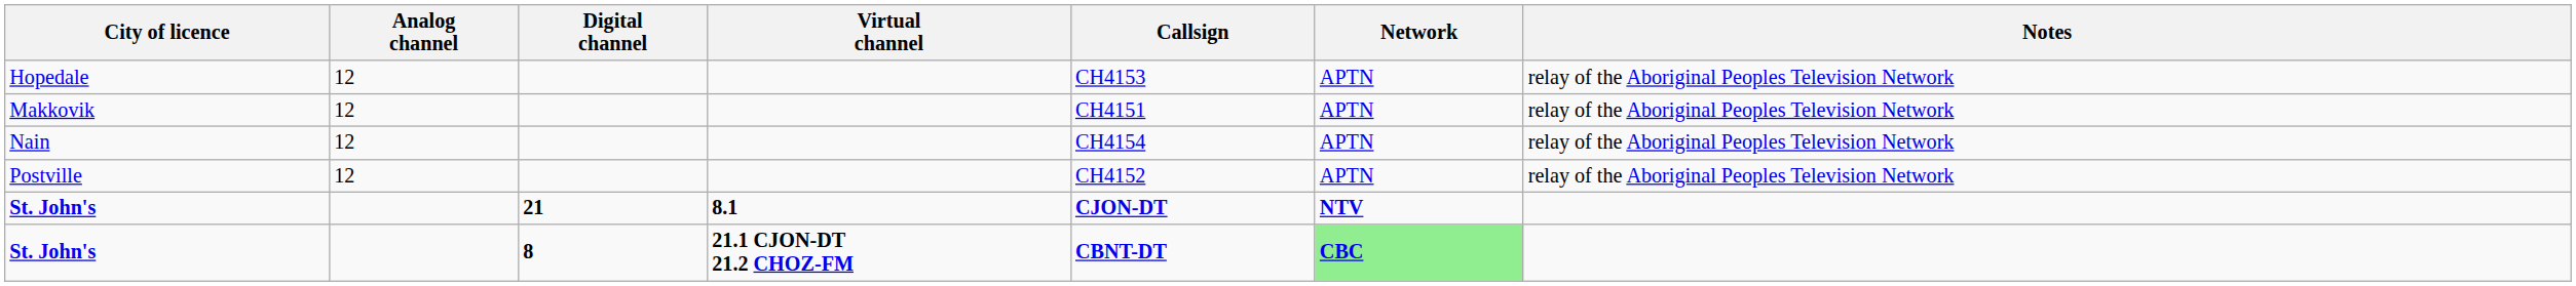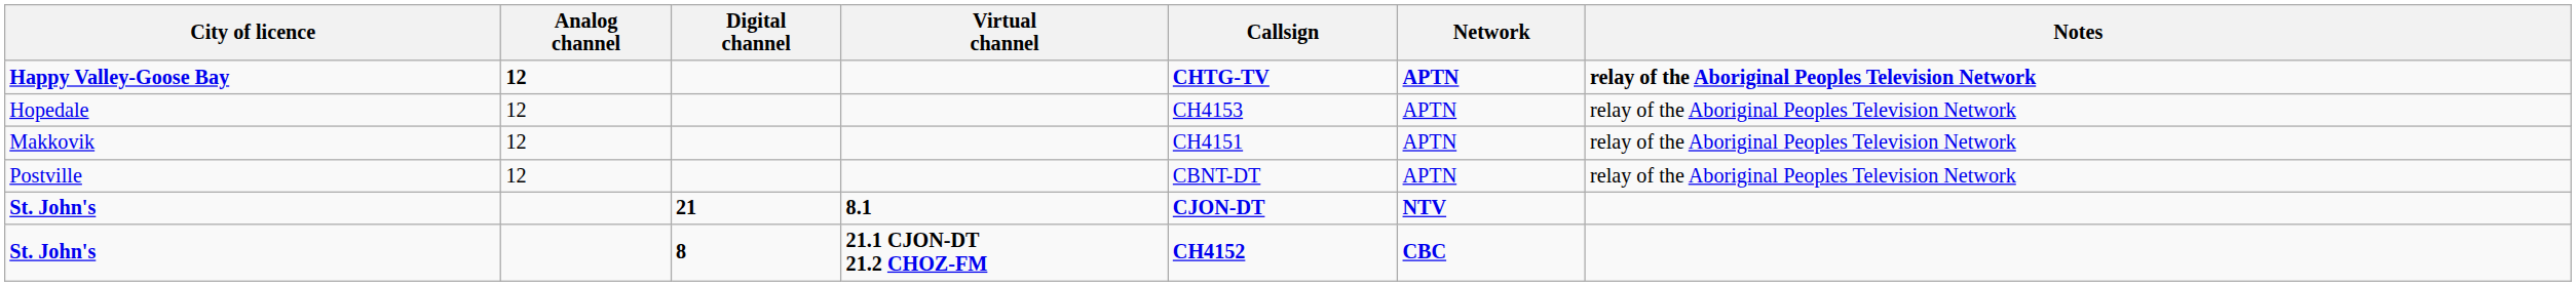 <table class="sortable wikitable" width="100%">
 <tr>
 <th>City of licence</th>
 <th>Analog<br>channel</th>
 <th>Digital<br>channel</th>
 <th>Virtual<br>channel</th>
 <th>Callsign</th>
 <th>Network</th>
 <th>Notes</th>
+</tr>
+<tr style="font-weight: bold;">
+<td><a href='#'>Happy Valley-Goose Bay</a></td>
+<td>12</td>
+<td></td>
+<td></td>
+<td><a href='#'>CHTG-TV</a></td>
+<td><a href='#'>APTN</a></td>
+<td>relay of the <a href='#'>Aboriginal Peoples Television Network</a></td>
 </tr>
 <tr>
 <td><a href='#'>Hopedale</a></td>
 <td>12</td>
 <td></td>
 <td></td>
 <td><a href='#'>CH4153</a></td>
 <td><a href='#'>APTN</a></td>
 <td>relay of the <a href='#'>Aboriginal Peoples Television Network</a></td>
 </tr>
 <tr>
 <td><a href='#'>Makkovik</a></td>
 <td>12</td>
 <td></td>
 <td></td>
 <td><a href='#'>CH4151</a></td>
 <td><a href='#'>APTN</a></td>
 <td>relay of the <a href='#'>Aboriginal Peoples Television Network</a></td>
 </tr>
 <tr>
-<td><a href='#'>Nain</a></td>
-<td>12</td>
-<td></td>
-<td></td>
-<td><a href='#'>CH4154</a></td>
-<td><a href='#'>APTN</a></td>
-<td>relay of the <a href='#'>Aboriginal Peoples Television Network</a></td>
-</tr>
-<tr>
 <td><a href='#'>Postville</a></td>
 <td>12</td>
 <td></td>
 <td></td>
-<td><a href='#'>CH4152</a></td>
+<td><a href='#'>CBNT-DT</a></td>
 <td><a href='#'>APTN</a></td>
 <td>relay of the <a href='#'>Aboriginal Peoples Television Network</a></td>
 </tr>
 <tr style="font-weight: bold;">
 <td><a href='#'>St. John's</a></td>
 <td></td>
 <td>21</td>
 <td>8.1</td>
 <td><a href='#'>CJON-DT</a></td>
 <td><a href='#'>NTV</a></td>
 <td></td>
 </tr>
 <tr style="font-weight: bold;">
 <td><a href='#'>St. John's</a></td>
 <td></td>
 <td>8</td>
 <td>21.1 CJON-DT <br>21.2 <a href='#'>CHOZ-FM</a></td>
-<td><a href='#'>CBNT-DT</a></td>
-<td style="background: lightgreen;"><a href='#'>CBC</a></td>
+<td><a href='#'>CH4152</a></td>
+<td><a href='#'>CBC</a></td>
 <td></td>
 </tr>
 </table>
